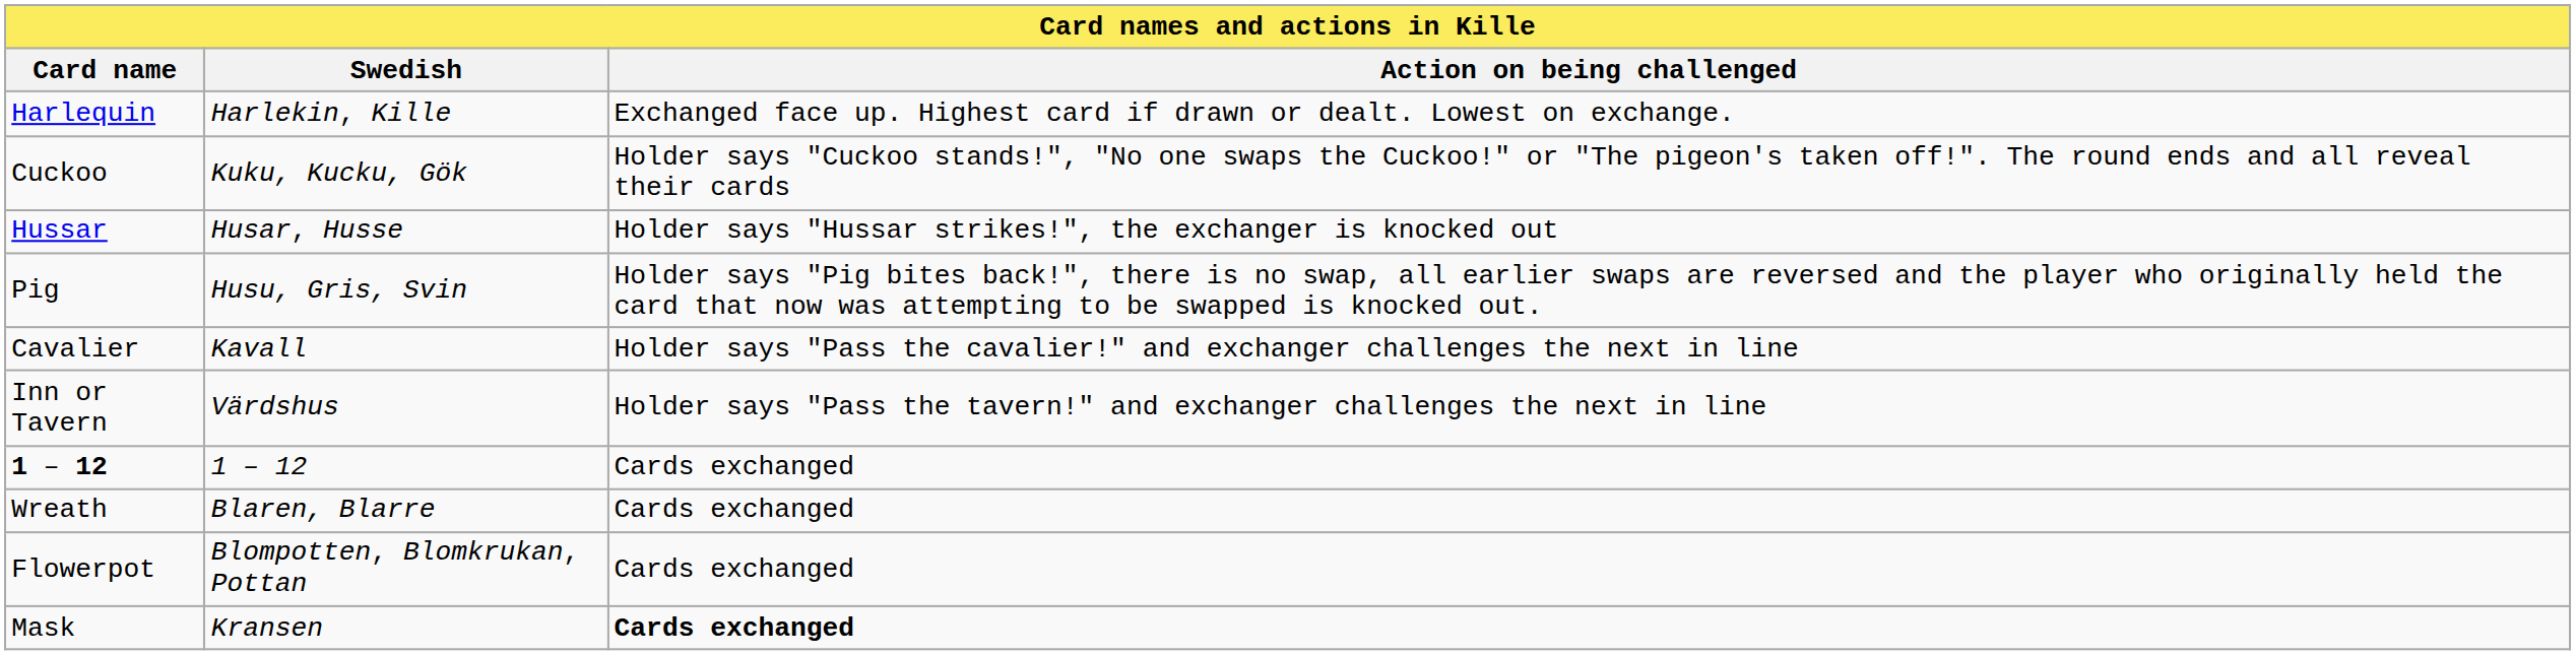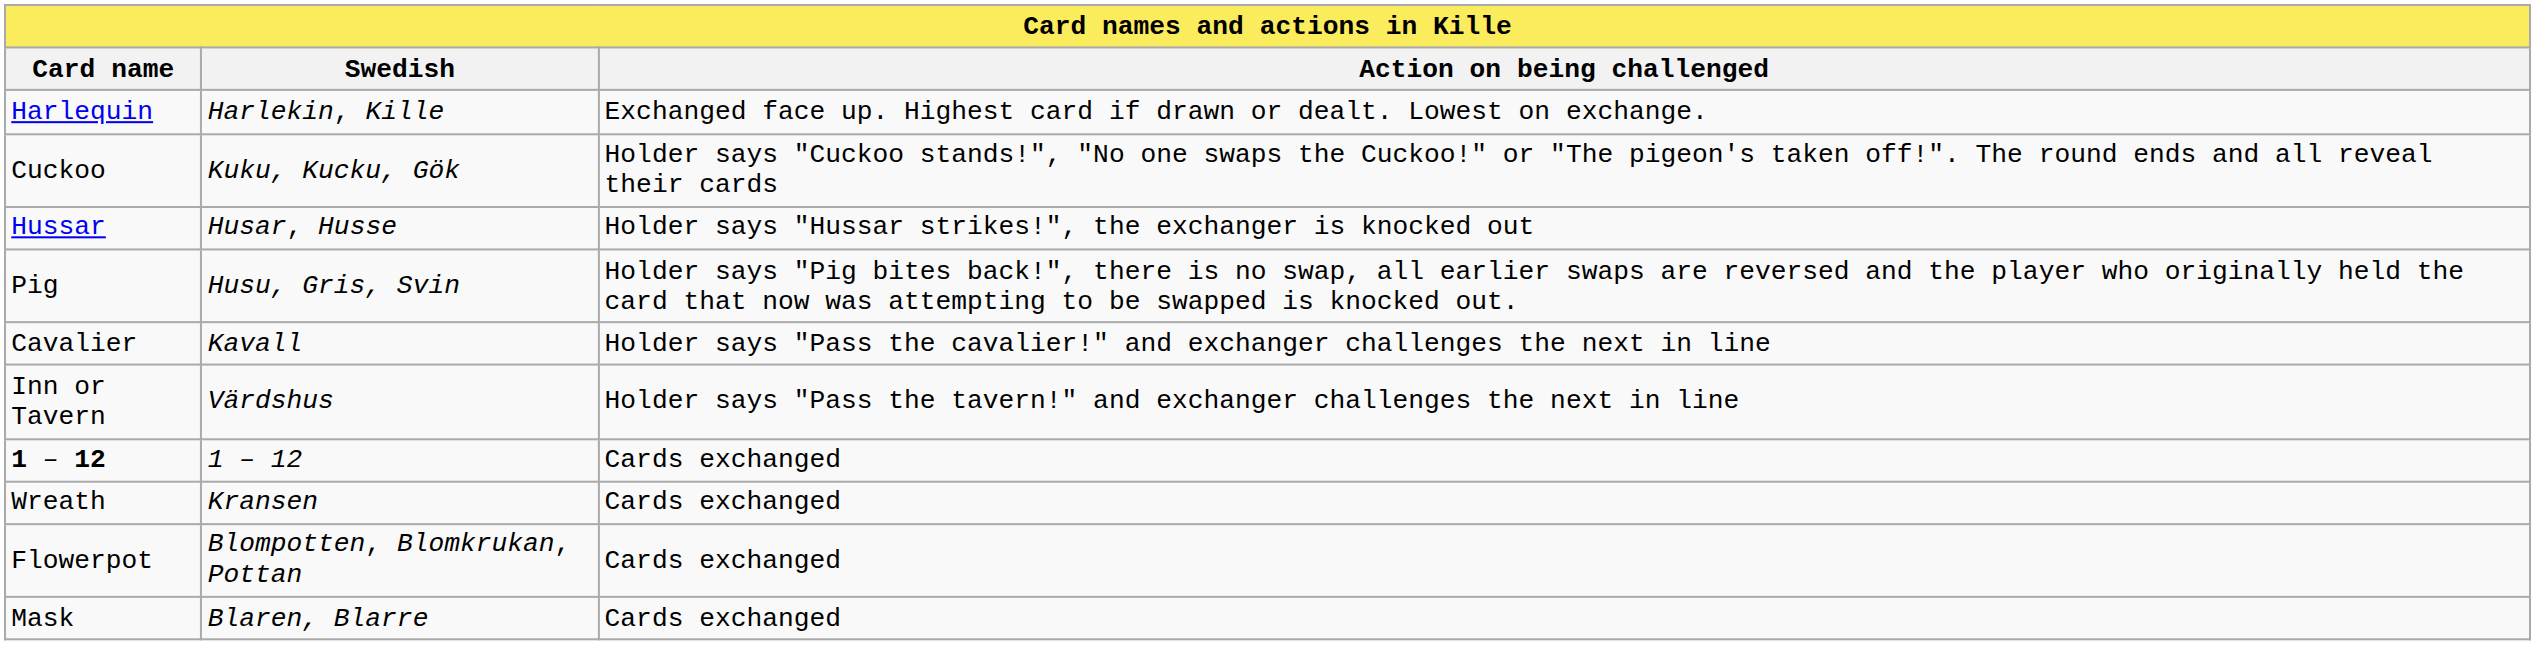 <table class="wikitable">
 <tr align="center">
 <td style="background: #FBEC5D;" colspan="3"><strong>Card names and actions in Kille</strong></td>
 </tr>
 <tr>
 <th>Card name</th>
 <th>Swedish</th>
 <th>Action on being challenged</th>
 </tr>
 <tr>
 <td><a href='#'>Harlequin</a></td>
 <td><em>Harlekin</em>, <em>Kille</em> </td>
 <td>Exchanged face up. Highest card if drawn or dealt. Lowest on exchange.</td>
 </tr>
 <tr>
 <td>Cuckoo</td>
 <td><em>Kuku, Kucku, Gök</em> </td>
 <td>Holder says "Cuckoo stands!", "No one swaps the Cuckoo!" or "The pigeon's taken off!". The round ends and all reveal their cards</td>
 </tr>
 <tr>
 <td><a href='#'>Hussar</a></td>
 <td><em>Husar</em>, <em>Husse</em> </td>
 <td>Holder says "Hussar strikes!", the exchanger is knocked out</td>
 </tr>
 <tr>
 <td>Pig</td>
 <td><em>Husu, Gris, Svin</em> </td>
 <td>Holder says "Pig bites back!", there is no swap, all earlier swaps are reversed and the player who originally held the card that now was attempting to be swapped is knocked out.</td>
 </tr>
 <tr>
 <td>Cavalier</td>
 <td><em>Kavall</em></td>
 <td>Holder says "Pass the cavalier!" and exchanger challenges the next in line</td>
 </tr>
 <tr>
 <td>Inn or Tavern</td>
 <td><em>Värdshus</em></td>
 <td>Holder says "Pass the tavern!" and exchanger challenges the next in line</td>
 </tr>
 <tr>
 <td><strong>1</strong> – <strong>12</strong></td>
 <td><em>1 – 12</em></td>
 <td>Cards exchanged</td>
 </tr>
 <tr>
 <td>Wreath</td>
-<td><em>Blaren, Blarre</em></td>
+<td><em>Kransen</em></td>
 <td>Cards exchanged</td>
 </tr>
 <tr>
 <td>Flowerpot</td>
 <td><em>Blompotten</em>, <em>Blomkrukan</em>, <em>Pottan</em> </td>
 <td>Cards exchanged</td>
 </tr>
 <tr>
 <td>Mask</td>
-<td><em>Kransen</em></td>
-<td><strong>Cards exchanged</strong></td>
+<td><em>Blaren, Blarre</em></td>
+<td>Cards exchanged</td>
 </tr>
 </table>
